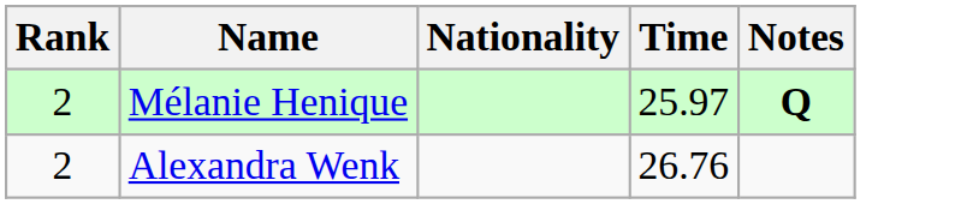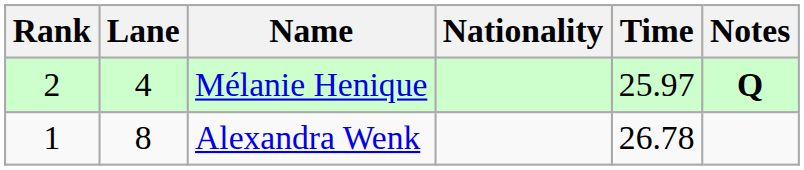 <table class="wikitable sortable" style="text-align:center">
 <tr>
 <th>Rank</th>
+<th>Lane</th>
 <th>Name</th>
 <th>Nationality</th>
 <th>Time</th>
 <th>Notes</th>
 </tr>
 <tr bgcolor=ccffcc>
 <td>2</td>
+<td>4</td>
 <td align=left><a href='#'>Mélanie Henique</a></td>
 <td align=left></td>
 <td>25.97</td>
 <td><strong>Q</strong></td>
 </tr>
 <tr>
-<td>2</td>
+<td>1</td>
+<td>8</td>
 <td align=left><a href='#'>Alexandra Wenk</a></td>
 <td align=left></td>
-<td>26.76</td>
+<td>26.78</td>
 <td></td>
 </tr>
 </table>
